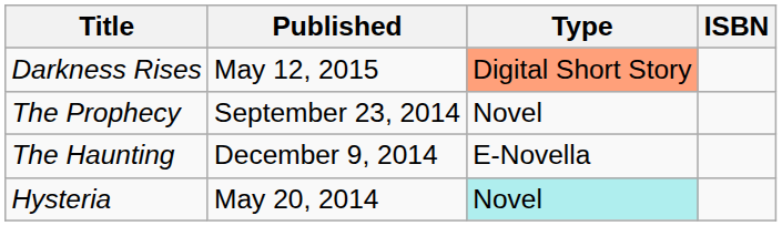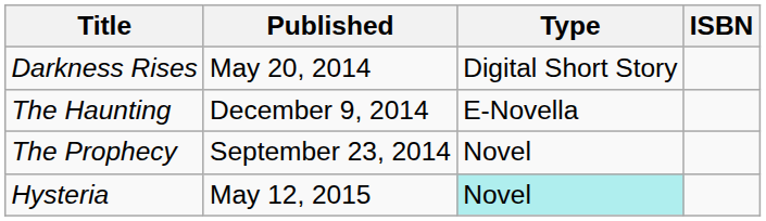 <table class="wikitable">
 <tr>
 <th>Title</th>
 <th>Published</th>
 <th>Type</th>
 <th>ISBN</th>
 </tr>
 <tr>
 <td><em>Darkness Rises</em></td>
-<td>May 12, 2015</td>
-<td style="background: lightsalmon;">Digital Short Story</td>
+<td>May 20, 2014</td>
+<td>Digital Short Story</td>
+<td></td>
+</tr>
+<tr>
+<td><em>The Haunting</em></td>
+<td>December 9, 2014</td>
+<td>E-Novella</td>
 <td></td>
 </tr>
 <tr>
 <td><em>The Prophecy</em></td>
 <td>September 23, 2014</td>
 <td>Novel</td>
 <td></td>
 </tr>
 <tr>
-<td><em>The Haunting</em></td>
-<td>December 9, 2014</td>
-<td>E-Novella</td>
-<td></td>
-</tr>
-<tr>
 <td><em>Hysteria</em></td>
-<td>May 20, 2014</td>
+<td>May 12, 2015</td>
 <td style="background: paleturquoise;">Novel</td>
 <td></td>
 </tr>
 </table>
